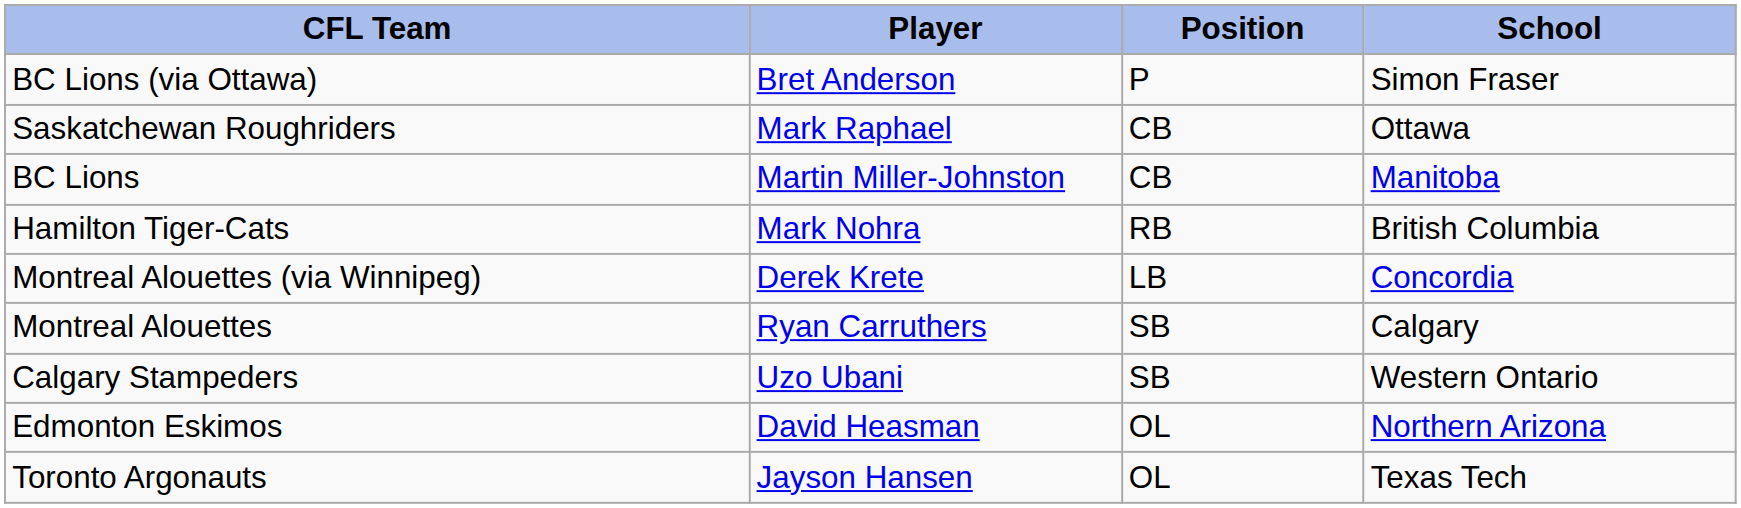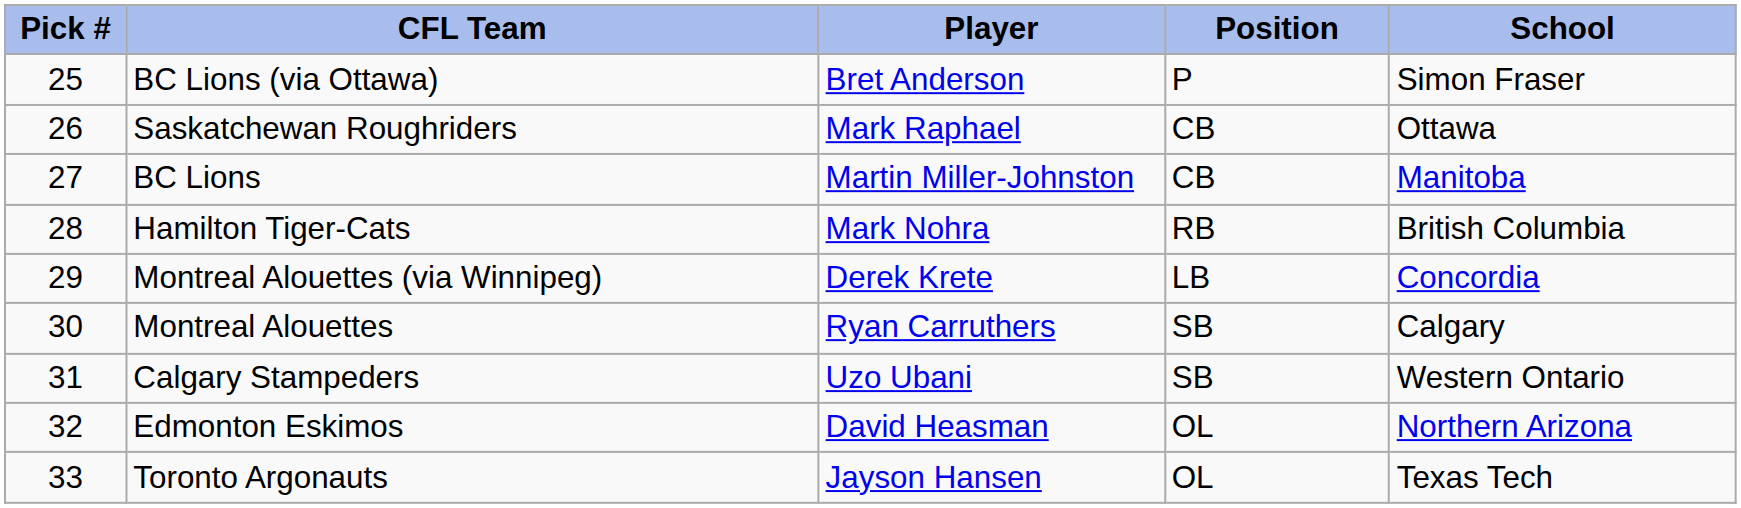 <table class="wikitable" style="width: 100%">
 <tr>
+<th style="background:#A8BDEC;" width=7%>Pick #</th>
 <th width=40% style="background:#A8BDEC;">CFL Team</th>
 <th width=20% style="background:#A8BDEC;">Player</th>
 <th width=13% style="background:#A8BDEC;">Position</th>
 <th width=20% style="background:#A8BDEC;">School</th>
 </tr>
 <tr>
+<td align=center>25</td>
 <td>BC Lions (via Ottawa)</td>
 <td><a href='#'>Bret Anderson</a></td>
 <td>P</td>
 <td>Simon Fraser</td>
 </tr>
 <tr>
+<td align=center>26</td>
 <td>Saskatchewan Roughriders</td>
 <td><a href='#'>Mark Raphael</a></td>
 <td>CB</td>
 <td>Ottawa</td>
 </tr>
 <tr>
+<td align=center>27</td>
 <td>BC Lions</td>
 <td><a href='#'>Martin Miller-Johnston</a></td>
 <td>CB</td>
 <td><a href='#'>Manitoba</a></td>
 </tr>
 <tr>
+<td align=center>28</td>
 <td>Hamilton Tiger-Cats</td>
 <td><a href='#'>Mark Nohra</a></td>
 <td>RB</td>
 <td>British Columbia</td>
 </tr>
 <tr>
+<td align=center>29</td>
 <td>Montreal Alouettes (via Winnipeg)</td>
 <td><a href='#'>Derek Krete</a></td>
 <td>LB</td>
 <td><a href='#'>Concordia</a></td>
 </tr>
 <tr>
+<td align=center>30</td>
 <td>Montreal Alouettes</td>
 <td><a href='#'>Ryan Carruthers</a></td>
 <td>SB</td>
 <td>Calgary</td>
 </tr>
 <tr>
+<td align=center>31</td>
 <td>Calgary Stampeders</td>
 <td><a href='#'>Uzo Ubani</a></td>
 <td>SB</td>
 <td>Western Ontario</td>
 </tr>
 <tr>
+<td align=center>32</td>
 <td>Edmonton Eskimos</td>
 <td><a href='#'>David Heasman</a></td>
 <td>OL</td>
 <td><a href='#'>Northern Arizona</a></td>
 </tr>
 <tr>
+<td align=center>33</td>
 <td>Toronto Argonauts</td>
 <td><a href='#'>Jayson Hansen</a></td>
 <td>OL</td>
 <td>Texas Tech</td>
 </tr>
 </table>
